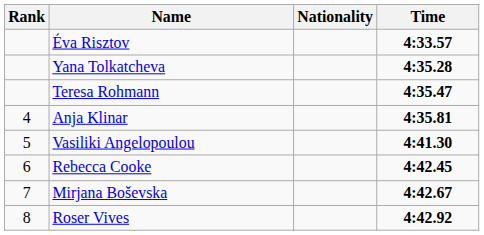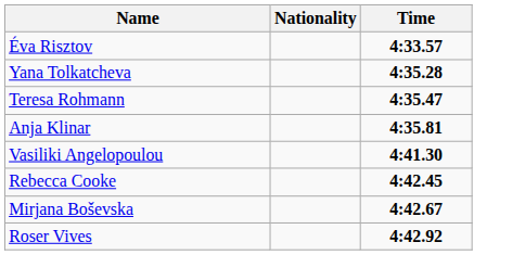 <table class="wikitable">
 <tr>
-<th>Rank</th>
 <th style="width: 15em">Name</th>
 <th>Nationality</th>
 <th style="width: 6em">Time</th>
 </tr>
 <tr>
-<td align="center"></td>
 <td><a href='#'>Éva Risztov</a></td>
 <td></td>
 <td align="center"><strong>4:33.57</strong></td>
 </tr>
 <tr>
-<td align="center"></td>
 <td><a href='#'>Yana Tolkatcheva</a></td>
 <td></td>
 <td align="center"><strong>4:35.28</strong></td>
 </tr>
 <tr>
-<td align="center"></td>
 <td><a href='#'>Teresa Rohmann</a></td>
 <td></td>
 <td align="center"><strong>4:35.47</strong></td>
 </tr>
 <tr>
-<td align="center">4</td>
 <td><a href='#'>Anja Klinar</a></td>
 <td></td>
 <td align="center"><strong>4:35.81</strong></td>
 </tr>
 <tr>
-<td align="center">5</td>
 <td><a href='#'>Vasiliki Angelopoulou</a></td>
 <td></td>
 <td align="center"><strong>4:41.30</strong></td>
 </tr>
 <tr>
-<td align="center">6</td>
 <td><a href='#'>Rebecca Cooke</a></td>
 <td></td>
 <td align="center"><strong>4:42.45</strong></td>
 </tr>
 <tr>
-<td align="center">7</td>
 <td><a href='#'>Mirjana Boševska</a></td>
 <td></td>
 <td align="center"><strong>4:42.67</strong></td>
 </tr>
 <tr>
-<td align="center">8</td>
 <td><a href='#'>Roser Vives</a></td>
 <td></td>
 <td align="center"><strong>4:42.92</strong></td>
 </tr>
 </table>
